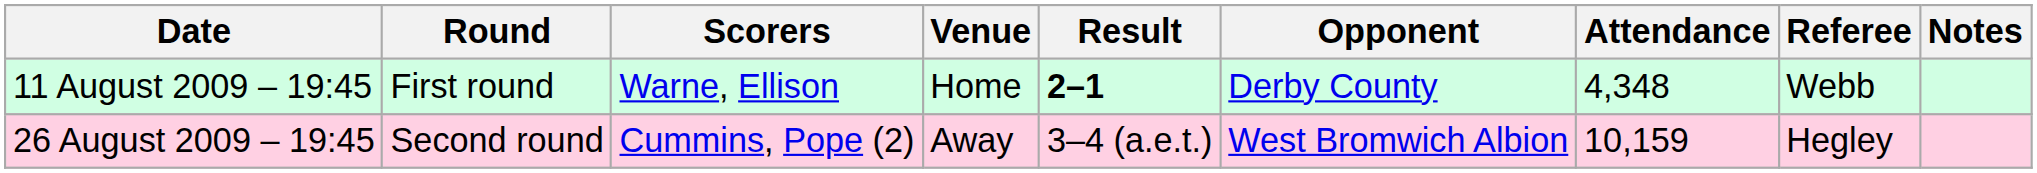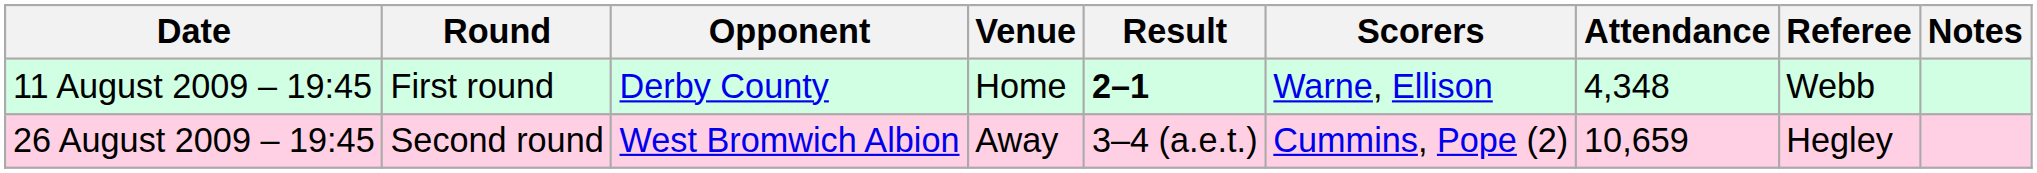 <table class="wikitable">
 <tr>
 <th>Date</th>
 <th>Round</th>
-<th>Scorers</th>
+<th>Opponent</th>
 <th>Venue</th>
 <th>Result</th>
-<th>Opponent</th>
+<th>Scorers</th>
 <th>Attendance</th>
 <th>Referee</th>
 <th>Notes</th>
 </tr>
 <tr bgcolor="#d0ffe3">
 <td>11 August 2009 – 19:45</td>
 <td>First round</td>
-<td><a href='#'>Warne</a>, <a href='#'>Ellison</a></td>
+<td><a href='#'>Derby County</a></td>
 <td>Home</td>
 <td><strong>2–1</strong></td>
-<td><a href='#'>Derby County</a></td>
+<td><a href='#'>Warne</a>, <a href='#'>Ellison</a></td>
 <td>4,348</td>
 <td>Webb</td>
 <td></td>
 </tr>
 <tr bgcolor="#ffd0e3">
 <td>26 August 2009 – 19:45</td>
 <td>Second round</td>
-<td><a href='#'>Cummins</a>, <a href='#'>Pope</a> (2)</td>
+<td><a href='#'>West Bromwich Albion</a></td>
 <td>Away</td>
 <td>3–4 (a.e.t.)</td>
-<td><a href='#'>West Bromwich Albion</a></td>
-<td>10,159</td>
+<td><a href='#'>Cummins</a>, <a href='#'>Pope</a> (2)</td>
+<td>10,659</td>
 <td>Hegley</td>
 <td></td>
 </tr>
 </table>
